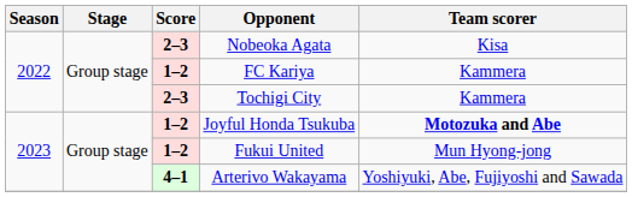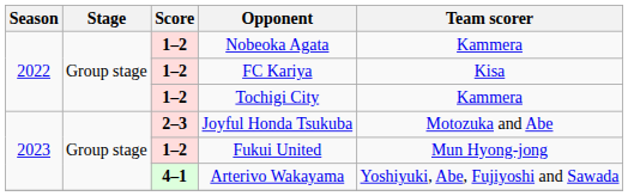 <table class="wikitable" style="text-align:center;">
 <tr>
 <th>Season</th>
 <th>Stage</th>
 <th>Score</th>
 <th>Opponent</th>
 <th>Team scorer</th>
 </tr>
 <tr>
 <td rowspan="3"><a href='#'>2022</a></td>
 <td rowspan="3">Group stage</td>
-<td style="text-align:center;background:#fdd;"><strong>2–3</strong></td>
+<td style="text-align:center;background:#fdd;"><strong>1–2</strong></td>
 <td><a href='#'>Nobeoka Agata</a></td>
+<td><a href='#'>Kammera</a></td>
+</tr>
+<tr>
+<td style="text-align:center;background:#fdd;"><strong>1–2</strong></td>
+<td><a href='#'>FC Kariya</a></td>
 <td><a href='#'>Kisa</a></td>
 </tr>
 <tr>
 <td style="text-align:center;background:#fdd;"><strong>1–2</strong></td>
-<td><a href='#'>FC Kariya</a></td>
-<td><a href='#'>Kammera</a></td>
-</tr>
-<tr>
-<td style="text-align:center;background:#fdd;"><strong>2–3</strong></td>
 <td><a href='#'>Tochigi City</a></td>
 <td><a href='#'>Kammera</a></td>
 </tr>
 <tr>
 <td rowspan="3"><a href='#'>2023</a></td>
 <td rowspan="3">Group stage</td>
-<td style="text-align:center;background:#fdd;"><strong>1–2</strong></td>
+<td style="text-align:center;background:#fdd;"><strong>2–3</strong></td>
 <td><a href='#'>Joyful Honda Tsukuba</a></td>
-<td><strong><a href='#'>Motozuka</a> and <a href='#'>Abe</a></strong></td>
+<td><a href='#'>Motozuka</a> and <a href='#'>Abe</a></td>
 </tr>
 <tr>
 <td style="text-align:center;background:#fdd;"><strong>1–2</strong></td>
 <td><a href='#'>Fukui United</a></td>
 <td><a href='#'>Mun Hyong-jong</a></td>
 </tr>
 <tr>
 <td style="text-align:center;background:#dfd;"><strong>4–1</strong></td>
 <td><a href='#'>Arterivo Wakayama</a></td>
 <td><a href='#'>Yoshiyuki</a>, <a href='#'>Abe</a>, <a href='#'>Fujiyoshi</a> and <a href='#'>Sawada</a></td>
 </tr>
 <tr>
 </tr>
 </table>
